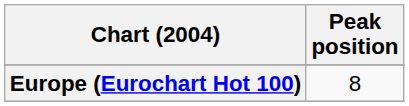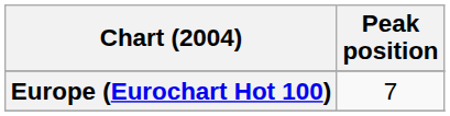 <table class="wikitable sortable plainrowheaders" style="text-align:center">
 <tr>
 <th>Chart (2004)</th>
 <th>Peak<br>position</th>
 </tr>
 <tr>
 </tr>
 <tr>
 <th scope="row">Europe (<a href='#'>Eurochart Hot 100</a>)</th>
-<td>8</td>
+<td>7</td>
 </tr>
 <tr>
 </tr>
 <tr>
 </tr>
 <tr>
 </tr>
 <tr>
 </tr>
 <tr>
 </tr>
 <tr>
 </tr>
 </table>
